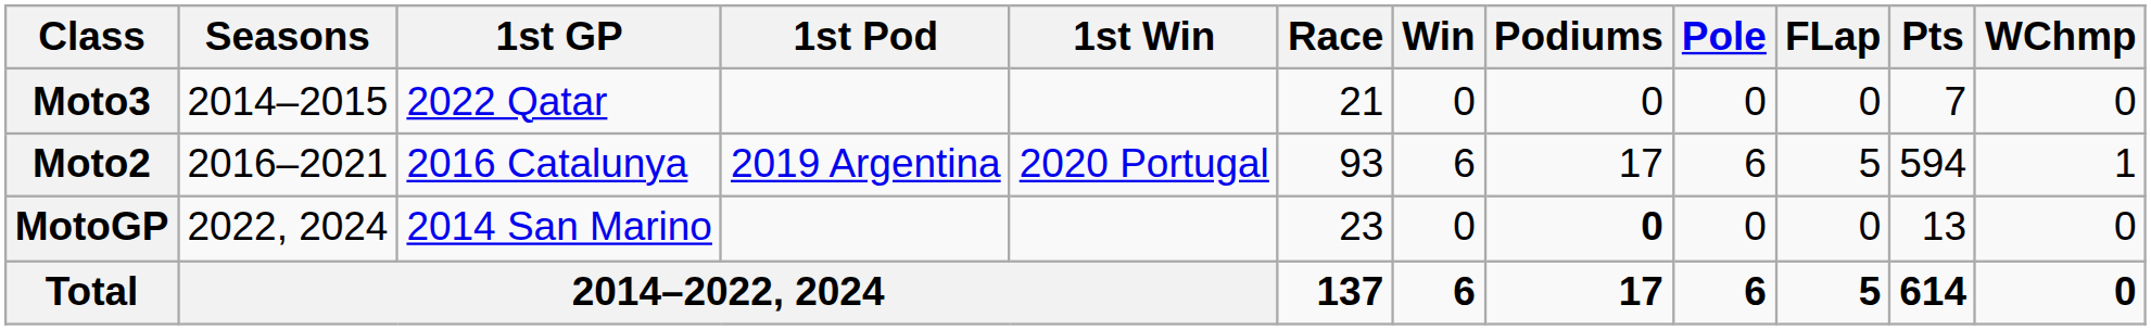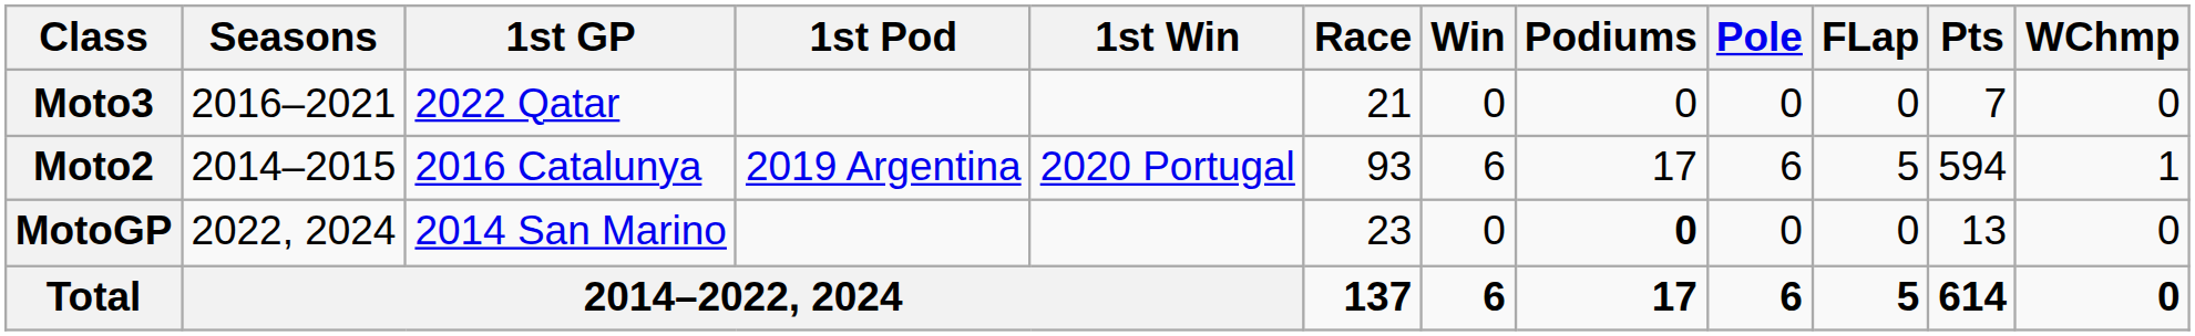 <table class="wikitable" style="text-align:right;">
 <tr>
 <th>Class</th>
 <th>Seasons</th>
 <th>1st GP</th>
 <th>1st Pod</th>
 <th>1st Win</th>
 <th>Race</th>
 <th>Win</th>
 <th>Podiums</th>
 <th><a href='#'>Pole</a></th>
 <th>FLap</th>
 <th>Pts</th>
 <th>WChmp</th>
 </tr>
 <tr>
 <th>Moto3</th>
-<td>2014–2015</td>
+<td>2016–2021</td>
 <td style="text-align:left;"><a href='#'>2022 Qatar</a></td>
 <td style="text-align:left;"></td>
 <td style="text-align:left;"></td>
 <td>21</td>
 <td>0</td>
 <td>0</td>
 <td>0</td>
 <td>0</td>
 <td>7</td>
 <td>0</td>
 </tr>
 <tr>
 <th>Moto2</th>
-<td>2016–2021</td>
+<td>2014–2015</td>
 <td style="text-align:left;"><a href='#'>2016 Catalunya</a></td>
 <td style="text-align:left;"><a href='#'>2019 Argentina</a></td>
 <td style="text-align:left;"><a href='#'>2020 Portugal</a></td>
 <td>93</td>
 <td>6</td>
 <td>17</td>
 <td>6</td>
 <td>5</td>
 <td>594</td>
 <td>1</td>
 </tr>
 <tr>
 <th>MotoGP</th>
 <td>2022, 2024</td>
 <td style="text-align:left;"><a href='#'>2014 San Marino</a></td>
 <td style="text-align:left;"></td>
 <td style="text-align:left;"></td>
 <td>23</td>
 <td>0</td>
 <td><strong>0</strong></td>
 <td>0</td>
 <td>0</td>
 <td>13</td>
 <td>0</td>
 </tr>
 <tr>
 <th>Total</th>
 <th colspan="4">2014–2022, 2024</th>
 <td><strong>137</strong></td>
 <td><strong>6</strong></td>
 <td><strong>17</strong></td>
 <td><strong>6</strong></td>
 <td><strong>5</strong></td>
 <td><strong>614</strong></td>
 <td><strong>0</strong></td>
 </tr>
 </table>
